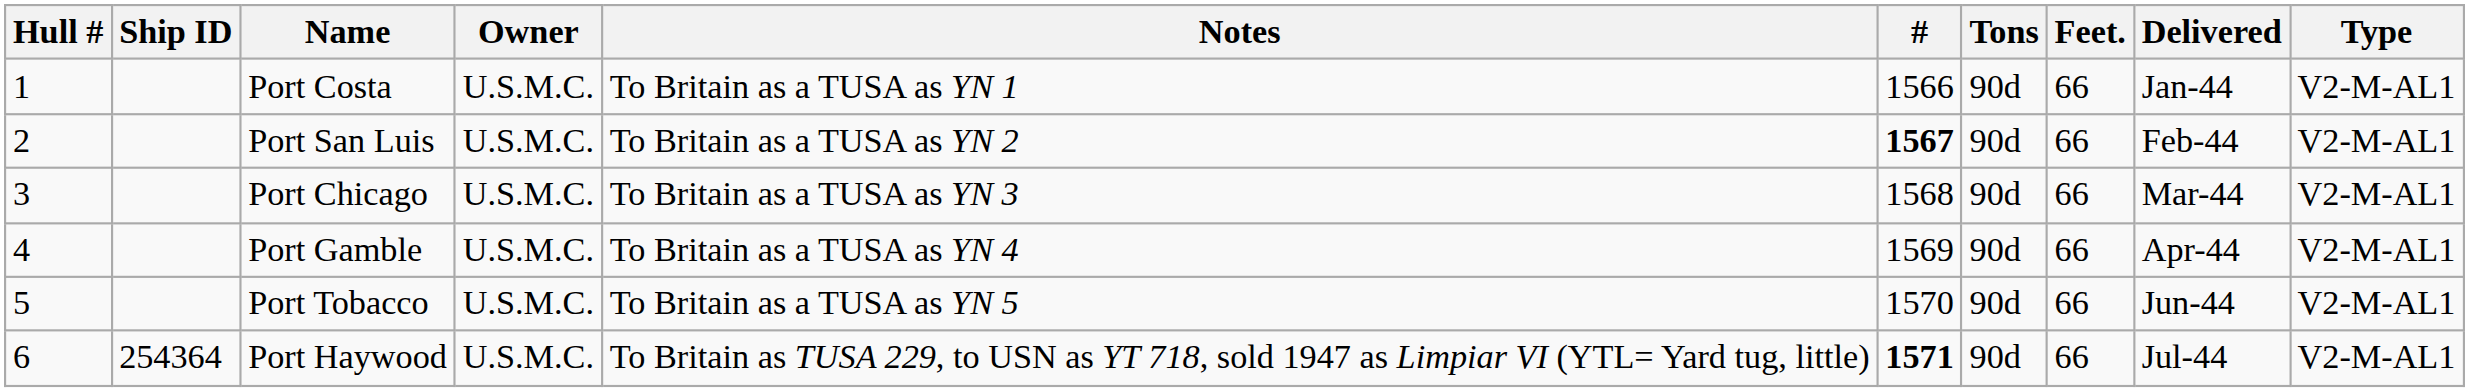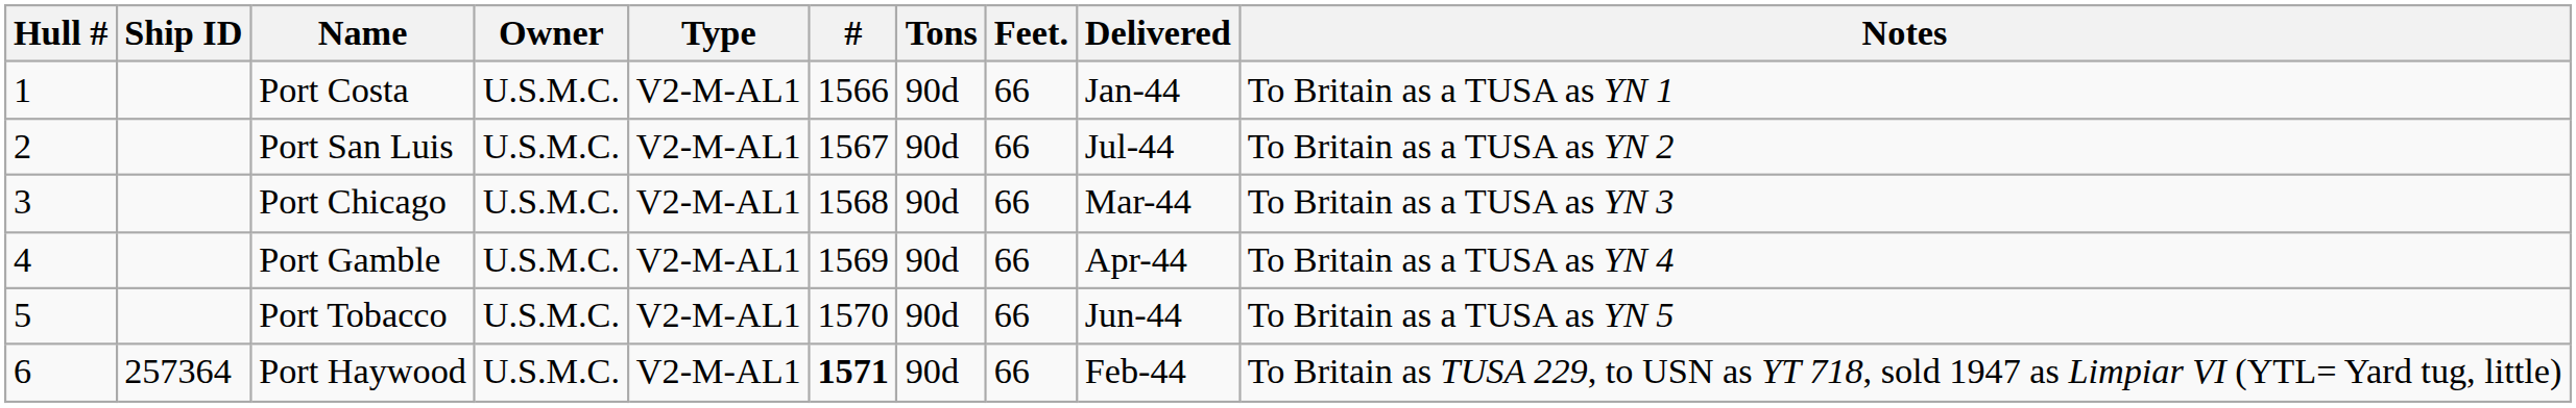 <table class="wikitable">
 <tr>
 <th>Hull #</th>
 <th>Ship ID</th>
 <th>Name</th>
 <th>Owner</th>
-<th>Notes</th>
+<th>Type</th>
 <th>#</th>
 <th>Tons</th>
 <th>Feet.</th>
 <th>Delivered</th>
-<th>Type</th>
+<th>Notes</th>
 </tr>
 <tr>
 <td>1</td>
 <td></td>
 <td>Port Costa</td>
 <td>U.S.M.C.</td>
-<td>To Britain as a TUSA as <em>YN 1</em></td>
+<td>V2-M-AL1</td>
 <td>1566</td>
 <td>90d</td>
 <td>66</td>
 <td>Jan-44</td>
-<td>V2-M-AL1</td>
+<td>To Britain as a TUSA as <em>YN 1</em></td>
 </tr>
 <tr>
 <td>2</td>
 <td></td>
 <td>Port San Luis</td>
 <td>U.S.M.C.</td>
-<td>To Britain as a TUSA as <em>YN 2</em></td>
-<td><strong>1567</strong></td>
+<td>V2-M-AL1</td>
+<td>1567</td>
 <td>90d</td>
 <td>66</td>
-<td>Feb-44</td>
-<td>V2-M-AL1</td>
+<td>Jul-44</td>
+<td>To Britain as a TUSA as <em>YN 2</em></td>
 </tr>
 <tr>
 <td>3</td>
 <td></td>
 <td>Port Chicago</td>
 <td>U.S.M.C.</td>
-<td>To Britain as a TUSA as <em>YN 3</em></td>
+<td>V2-M-AL1</td>
 <td>1568</td>
 <td>90d</td>
 <td>66</td>
 <td>Mar-44</td>
-<td>V2-M-AL1</td>
+<td>To Britain as a TUSA as <em>YN 3</em></td>
 </tr>
 <tr>
 <td>4</td>
 <td></td>
 <td>Port Gamble</td>
 <td>U.S.M.C.</td>
-<td>To Britain as a TUSA as <em>YN 4</em></td>
+<td>V2-M-AL1</td>
 <td>1569</td>
 <td>90d</td>
 <td>66</td>
 <td>Apr-44</td>
-<td>V2-M-AL1</td>
+<td>To Britain as a TUSA as <em>YN 4</em></td>
 </tr>
 <tr>
 <td>5</td>
 <td></td>
 <td>Port Tobacco</td>
 <td>U.S.M.C.</td>
-<td>To Britain as a TUSA as <em>YN 5</em></td>
+<td>V2-M-AL1</td>
 <td>1570</td>
 <td>90d</td>
 <td>66</td>
 <td>Jun-44</td>
-<td>V2-M-AL1</td>
+<td>To Britain as a TUSA as <em>YN 5</em></td>
 </tr>
 <tr>
 <td>6</td>
-<td>254364</td>
+<td>257364</td>
 <td>Port Haywood</td>
 <td>U.S.M.C.</td>
-<td>To Britain as <em>TUSA 229</em>, to USN as <em>YT 718</em>, sold 1947 as <em>Limpiar VI</em> (YTL= Yard tug, little) </td>
+<td>V2-M-AL1</td>
 <td><strong>1571</strong></td>
 <td>90d</td>
 <td>66</td>
-<td>Jul-44</td>
-<td>V2-M-AL1</td>
+<td>Feb-44</td>
+<td>To Britain as <em>TUSA 229</em>, to USN as <em>YT 718</em>, sold 1947 as <em>Limpiar VI</em> (YTL= Yard tug, little) </td>
 </tr>
 </table>
